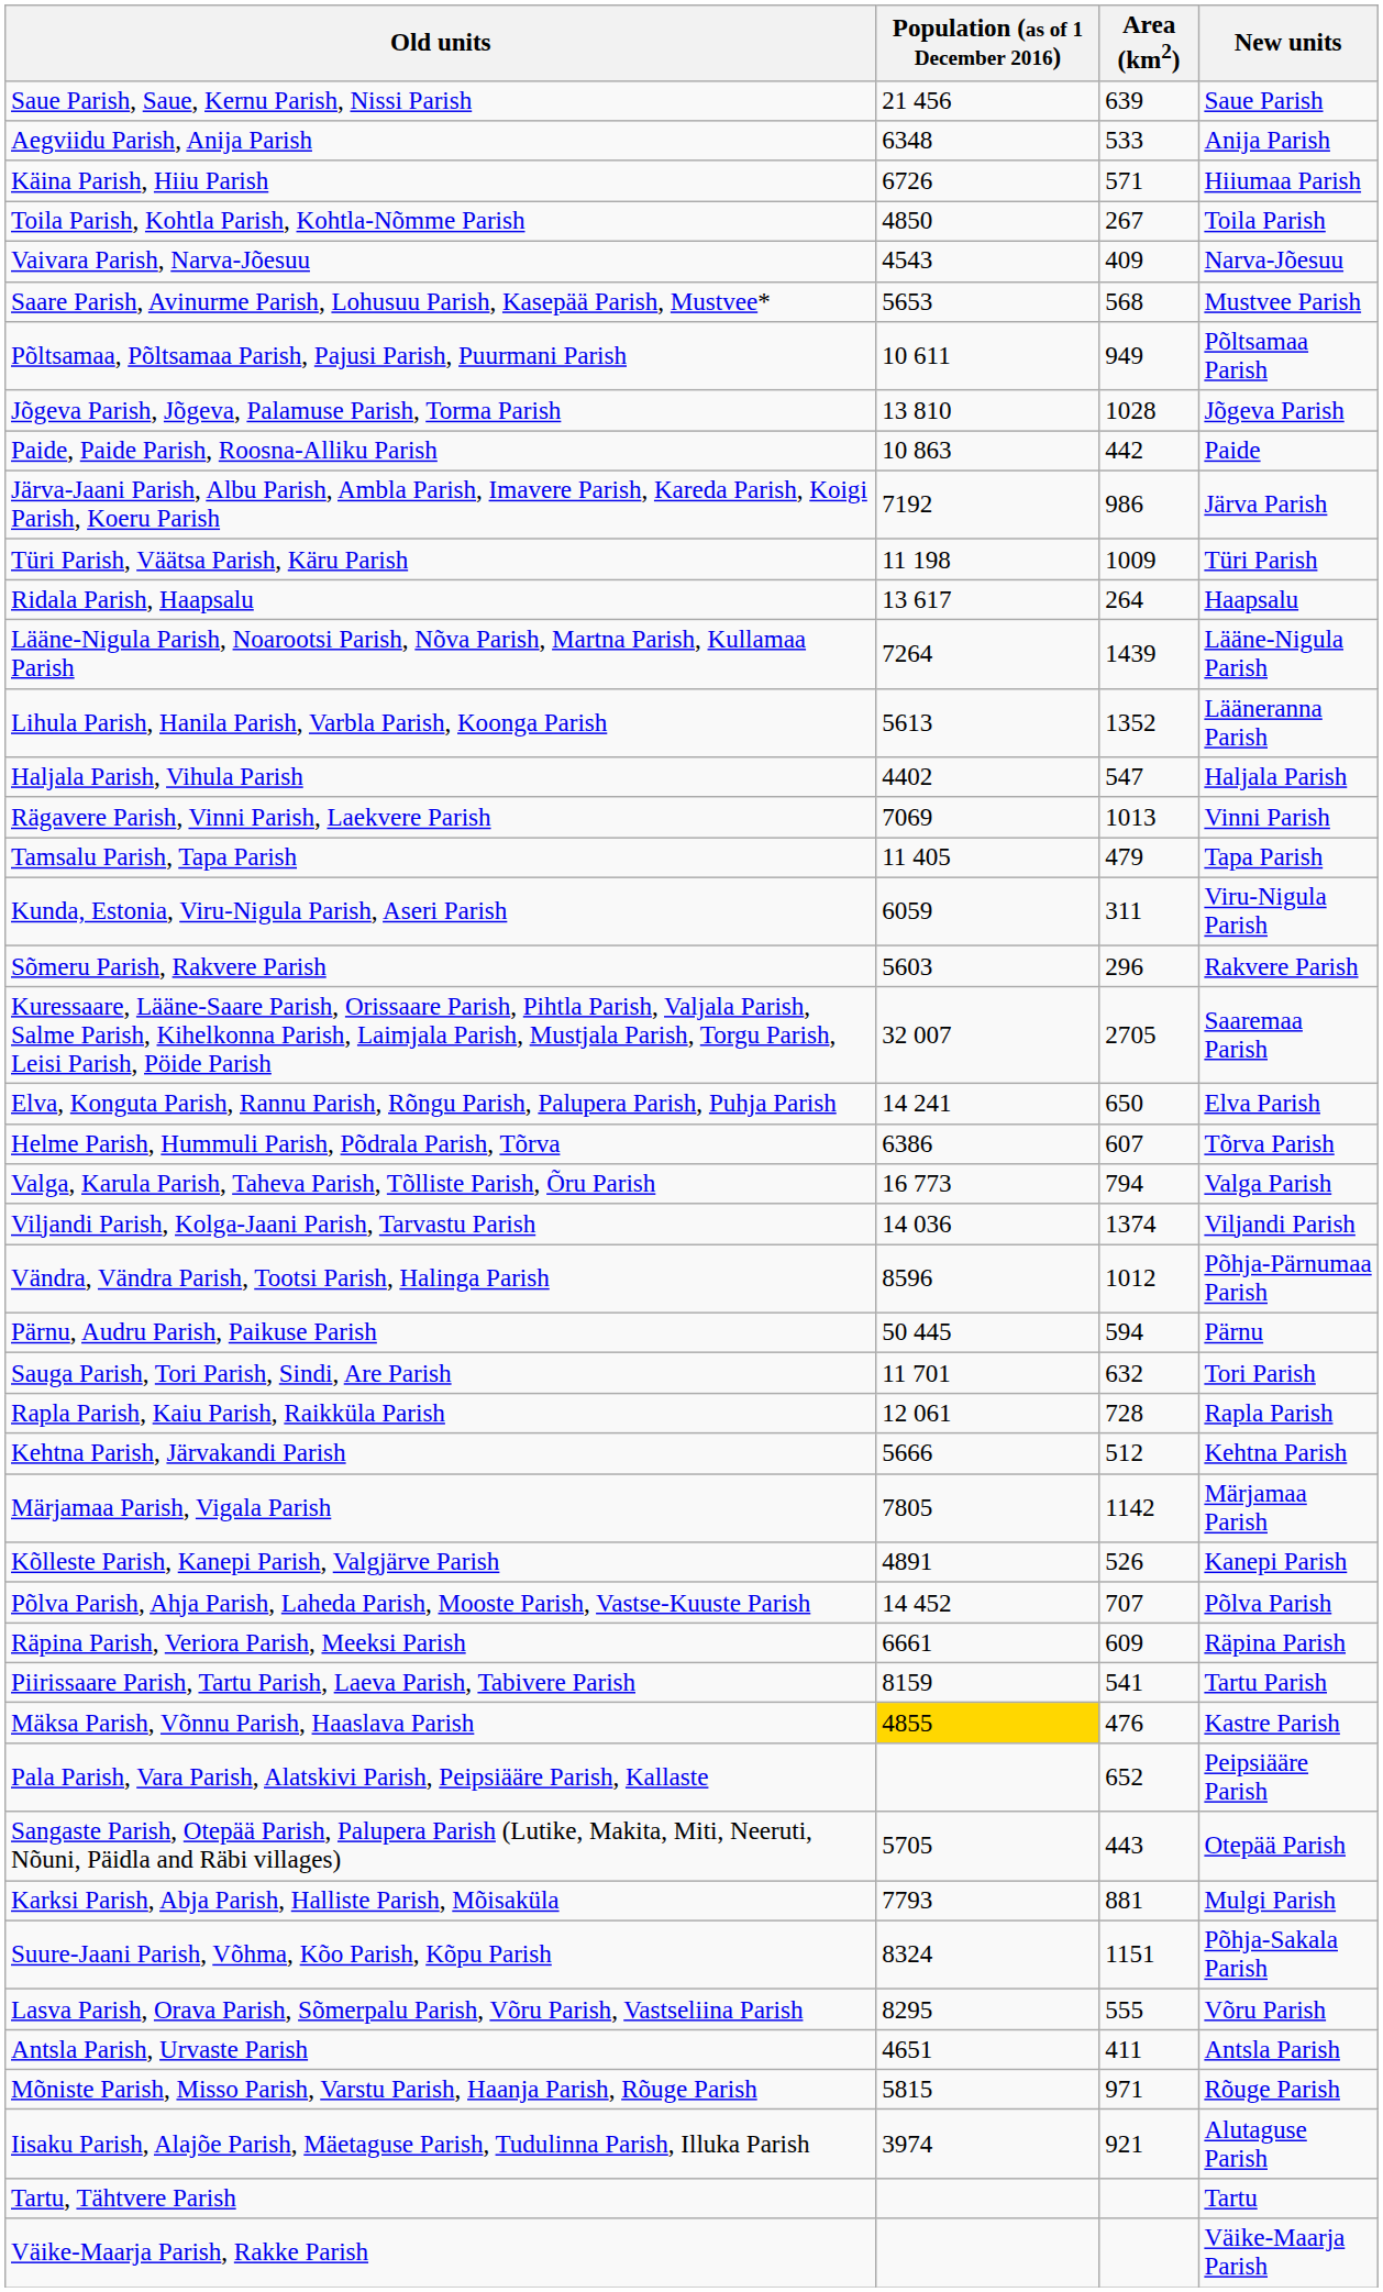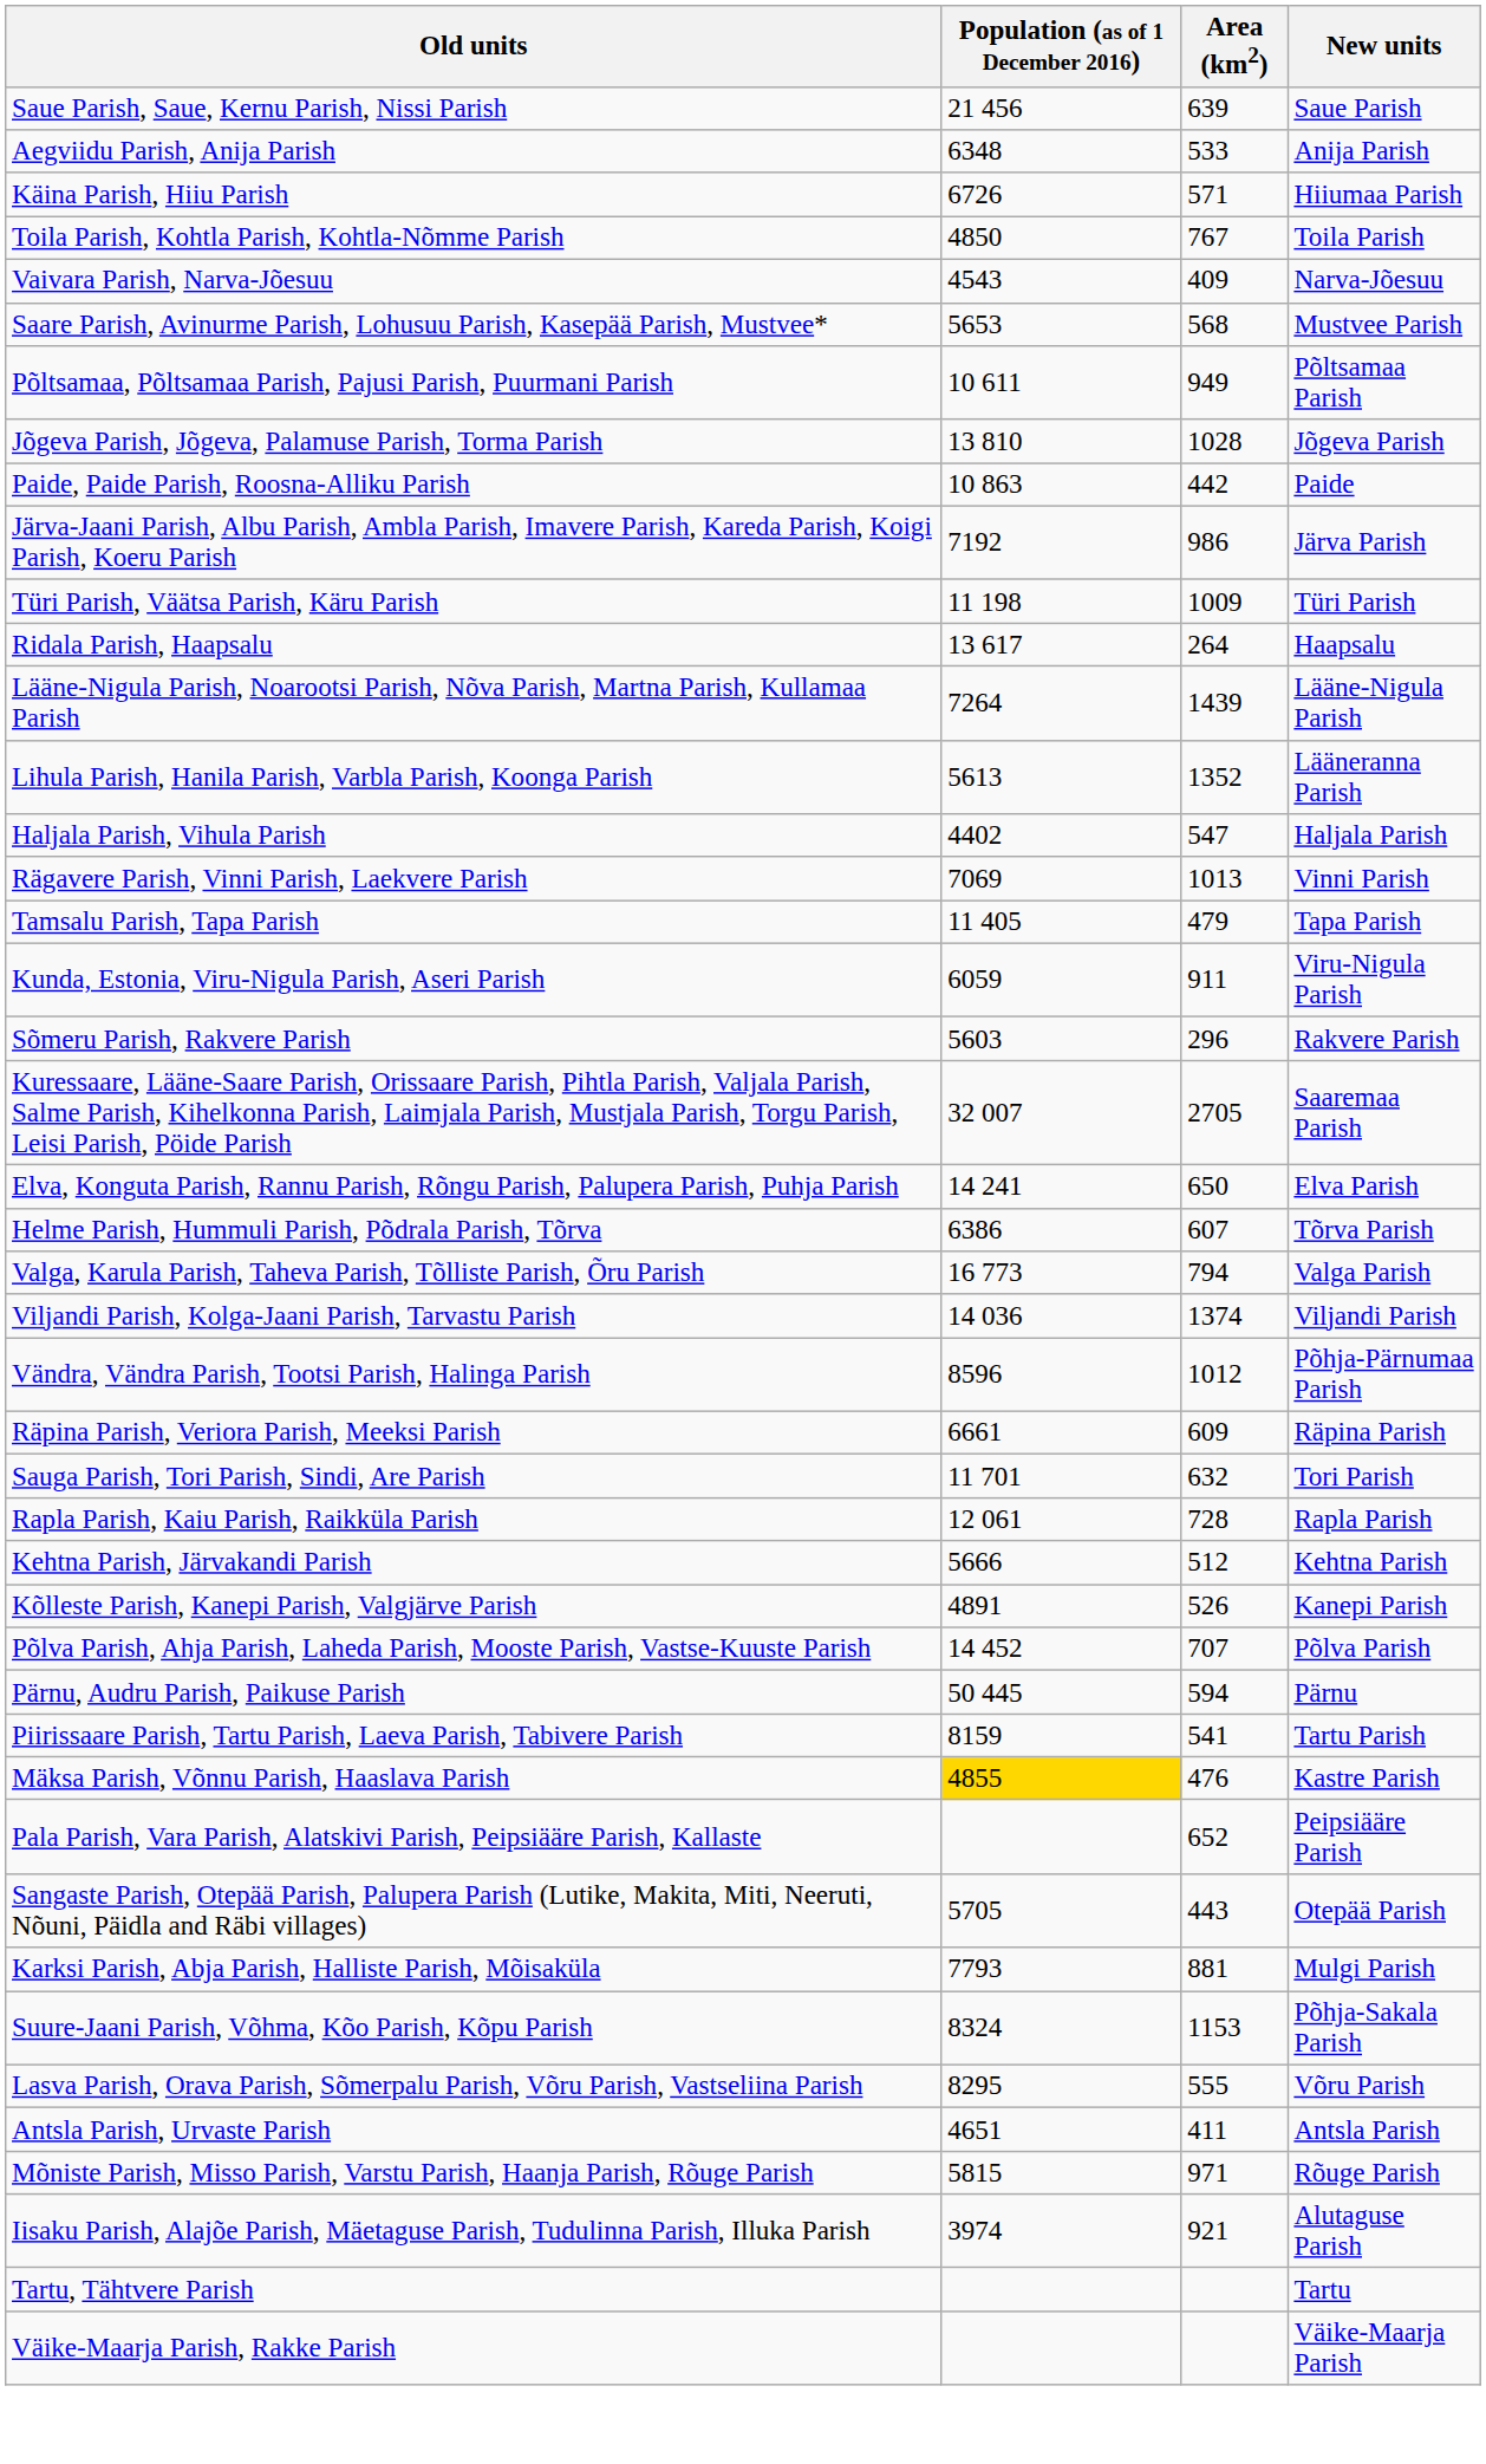 <table class="sortable wikitable" style="text-align:left">
 <tr>
 <th>Old units</th>
 <th>Population (<small>as of 1 December 2016</small>)</th>
 <th>Area (km<sup>2</sup>)</th>
 <th>New units</th>
 </tr>
 <tr>
 <td><a href='#'>Saue Parish</a>, <a href='#'>Saue</a>, <a href='#'>Kernu Parish</a>, <a href='#'>Nissi Parish</a></td>
 <td>21 456</td>
 <td>639</td>
 <td><a href='#'>Saue Parish</a></td>
 </tr>
 <tr>
 <td><a href='#'>Aegviidu Parish</a>, <a href='#'>Anija Parish</a></td>
 <td>6348</td>
 <td>533</td>
 <td><a href='#'>Anija Parish</a></td>
 </tr>
 <tr>
 <td><a href='#'>Käina Parish</a>, <a href='#'>Hiiu Parish</a></td>
 <td>6726</td>
 <td>571</td>
 <td><a href='#'>Hiiumaa Parish</a></td>
 </tr>
 <tr>
 <td><a href='#'>Toila Parish</a>, <a href='#'>Kohtla Parish</a>, <a href='#'>Kohtla-Nõmme Parish</a></td>
 <td>4850</td>
-<td>267</td>
+<td>767</td>
 <td><a href='#'>Toila Parish</a></td>
 </tr>
 <tr>
 <td><a href='#'>Vaivara Parish</a>, <a href='#'>Narva-Jõesuu</a></td>
 <td>4543</td>
 <td>409</td>
 <td><a href='#'>Narva-Jõesuu</a></td>
 </tr>
 <tr>
 <td><a href='#'>Saare Parish</a>, <a href='#'>Avinurme Parish</a>, <a href='#'>Lohusuu Parish</a>, <a href='#'>Kasepää Parish</a>, <a href='#'>Mustvee</a>*</td>
 <td>5653</td>
 <td>568</td>
 <td><a href='#'>Mustvee Parish</a></td>
 </tr>
 <tr>
 <td><a href='#'>Põltsamaa</a>, <a href='#'>Põltsamaa Parish</a>, <a href='#'>Pajusi Parish</a>, <a href='#'>Puurmani Parish</a></td>
 <td>10 611</td>
 <td>949</td>
 <td><a href='#'>Põltsamaa Parish</a></td>
 </tr>
 <tr>
 <td><a href='#'>Jõgeva Parish</a>, <a href='#'>Jõgeva</a>, <a href='#'>Palamuse Parish</a>, <a href='#'>Torma Parish</a></td>
 <td>13 810</td>
 <td>1028</td>
 <td><a href='#'>Jõgeva Parish</a></td>
 </tr>
 <tr>
 <td><a href='#'>Paide</a>, <a href='#'>Paide Parish</a>, <a href='#'>Roosna-Alliku Parish</a></td>
 <td>10 863</td>
 <td>442</td>
 <td><a href='#'>Paide</a></td>
 </tr>
 <tr>
 <td><a href='#'>Järva-Jaani Parish</a>, <a href='#'>Albu Parish</a>, <a href='#'>Ambla Parish</a>, <a href='#'>Imavere Parish</a>, <a href='#'>Kareda Parish</a>, <a href='#'>Koigi Parish</a>, <a href='#'>Koeru Parish</a></td>
 <td>7192</td>
 <td>986</td>
 <td><a href='#'>Järva Parish</a></td>
 </tr>
 <tr>
 <td><a href='#'>Türi Parish</a>, <a href='#'>Väätsa Parish</a>, <a href='#'>Käru Parish</a></td>
 <td>11 198</td>
 <td>1009</td>
 <td><a href='#'>Türi Parish</a></td>
 </tr>
 <tr>
 <td><a href='#'>Ridala Parish</a>, <a href='#'>Haapsalu</a></td>
 <td>13 617</td>
 <td>264</td>
 <td><a href='#'>Haapsalu</a></td>
 </tr>
 <tr>
 <td><a href='#'>Lääne-Nigula Parish</a>, <a href='#'>Noarootsi Parish</a>, <a href='#'>Nõva Parish</a>, <a href='#'>Martna Parish</a>, <a href='#'>Kullamaa Parish</a></td>
 <td>7264</td>
 <td>1439</td>
 <td><a href='#'>Lääne-Nigula Parish</a></td>
 </tr>
 <tr>
 <td><a href='#'>Lihula Parish</a>, <a href='#'>Hanila Parish</a>, <a href='#'>Varbla Parish</a>, <a href='#'>Koonga Parish</a></td>
 <td>5613</td>
 <td>1352</td>
 <td><a href='#'>Lääneranna Parish</a></td>
 </tr>
 <tr>
 <td><a href='#'>Haljala Parish</a>, <a href='#'>Vihula Parish</a></td>
 <td>4402</td>
 <td>547</td>
 <td><a href='#'>Haljala Parish</a></td>
 </tr>
 <tr>
 <td><a href='#'>Rägavere Parish</a>, <a href='#'>Vinni Parish</a>, <a href='#'>Laekvere Parish</a></td>
 <td>7069</td>
 <td>1013</td>
 <td><a href='#'>Vinni Parish</a></td>
 </tr>
 <tr>
 <td><a href='#'>Tamsalu Parish</a>, <a href='#'>Tapa Parish</a></td>
 <td>11 405</td>
 <td>479</td>
 <td><a href='#'>Tapa Parish</a></td>
 </tr>
 <tr>
 <td><a href='#'>Kunda, Estonia</a>, <a href='#'>Viru-Nigula Parish</a>, <a href='#'>Aseri Parish</a></td>
 <td>6059</td>
-<td>311</td>
+<td>911</td>
 <td><a href='#'>Viru-Nigula Parish</a></td>
 </tr>
 <tr>
 <td><a href='#'>Sõmeru Parish</a>, <a href='#'>Rakvere Parish</a></td>
 <td>5603</td>
 <td>296</td>
 <td><a href='#'>Rakvere Parish</a></td>
 </tr>
 <tr>
 <td><a href='#'>Kuressaare</a>, <a href='#'>Lääne-Saare Parish</a>, <a href='#'>Orissaare Parish</a>, <a href='#'>Pihtla Parish</a>, <a href='#'>Valjala Parish</a>, <a href='#'>Salme Parish</a>, <a href='#'>Kihelkonna Parish</a>, <a href='#'>Laimjala Parish</a>, <a href='#'>Mustjala Parish</a>, <a href='#'>Torgu Parish</a>, <a href='#'>Leisi Parish</a>, <a href='#'>Pöide Parish</a></td>
 <td>32 007</td>
 <td>2705</td>
 <td><a href='#'>Saaremaa Parish</a></td>
 </tr>
 <tr>
 <td><a href='#'>Elva</a>, <a href='#'>Konguta Parish</a>, <a href='#'>Rannu Parish</a>, <a href='#'>Rõngu Parish</a>, <a href='#'>Palupera Parish</a>, <a href='#'>Puhja Parish</a></td>
 <td>14 241</td>
 <td>650</td>
 <td><a href='#'>Elva Parish</a></td>
 </tr>
 <tr>
 <td><a href='#'>Helme Parish</a>, <a href='#'>Hummuli Parish</a>, <a href='#'>Põdrala Parish</a>, <a href='#'>Tõrva</a></td>
 <td>6386</td>
 <td>607</td>
 <td><a href='#'>Tõrva Parish</a></td>
 </tr>
 <tr>
 <td><a href='#'>Valga</a>, <a href='#'>Karula Parish</a>, <a href='#'>Taheva Parish</a>, <a href='#'>Tõlliste Parish</a>, <a href='#'>Õru Parish</a></td>
 <td>16 773</td>
 <td>794</td>
 <td><a href='#'>Valga Parish</a></td>
 </tr>
 <tr>
 <td><a href='#'>Viljandi Parish</a>, <a href='#'>Kolga-Jaani Parish</a>, <a href='#'>Tarvastu Parish</a></td>
 <td>14 036</td>
 <td>1374</td>
 <td><a href='#'>Viljandi Parish</a></td>
 </tr>
 <tr>
 <td><a href='#'>Vändra</a>, <a href='#'>Vändra Parish</a>, <a href='#'>Tootsi Parish</a>, <a href='#'>Halinga Parish</a></td>
 <td>8596</td>
 <td>1012</td>
 <td><a href='#'>Põhja-Pärnumaa Parish</a></td>
 </tr>
 <tr>
-<td><a href='#'>Pärnu</a>, <a href='#'>Audru Parish</a>, <a href='#'>Paikuse Parish</a></td>
-<td>50 445</td>
-<td>594</td>
-<td><a href='#'>Pärnu</a></td>
+<td><a href='#'>Räpina Parish</a>, <a href='#'>Veriora Parish</a>, <a href='#'>Meeksi Parish</a></td>
+<td>6661</td>
+<td>609</td>
+<td><a href='#'>Räpina Parish</a></td>
 </tr>
 <tr>
 <td><a href='#'>Sauga Parish</a>, <a href='#'>Tori Parish</a>, <a href='#'>Sindi</a>, <a href='#'>Are Parish</a></td>
 <td>11 701</td>
 <td>632</td>
 <td><a href='#'>Tori Parish</a></td>
 </tr>
 <tr>
 <td><a href='#'>Rapla Parish</a>, <a href='#'>Kaiu Parish</a>, <a href='#'>Raikküla Parish</a></td>
 <td>12 061</td>
 <td>728</td>
 <td><a href='#'>Rapla Parish</a></td>
 </tr>
 <tr>
 <td><a href='#'>Kehtna Parish</a>, <a href='#'>Järvakandi Parish</a></td>
 <td>5666</td>
 <td>512</td>
 <td><a href='#'>Kehtna Parish</a></td>
 </tr>
 <tr>
-<td><a href='#'>Märjamaa Parish</a>, <a href='#'>Vigala Parish</a></td>
-<td>7805</td>
-<td>1142</td>
-<td><a href='#'>Märjamaa Parish</a></td>
-</tr>
-<tr>
 <td><a href='#'>Kõlleste Parish</a>, <a href='#'>Kanepi Parish</a>, <a href='#'>Valgjärve Parish</a></td>
 <td>4891</td>
 <td>526</td>
 <td><a href='#'>Kanepi Parish</a></td>
 </tr>
 <tr>
 <td><a href='#'>Põlva Parish</a>, <a href='#'>Ahja Parish</a>, <a href='#'>Laheda Parish</a>, <a href='#'>Mooste Parish</a>, <a href='#'>Vastse-Kuuste Parish</a></td>
 <td>14 452</td>
 <td>707</td>
 <td><a href='#'>Põlva Parish</a></td>
 </tr>
 <tr>
-<td><a href='#'>Räpina Parish</a>, <a href='#'>Veriora Parish</a>, <a href='#'>Meeksi Parish</a></td>
-<td>6661</td>
-<td>609</td>
-<td><a href='#'>Räpina Parish</a></td>
+<td><a href='#'>Pärnu</a>, <a href='#'>Audru Parish</a>, <a href='#'>Paikuse Parish</a></td>
+<td>50 445</td>
+<td>594</td>
+<td><a href='#'>Pärnu</a></td>
 </tr>
 <tr>
 <td><a href='#'>Piirissaare Parish</a>, <a href='#'>Tartu Parish</a>, <a href='#'>Laeva Parish</a>, <a href='#'>Tabivere Parish</a></td>
 <td>8159</td>
 <td>541</td>
 <td><a href='#'>Tartu Parish</a></td>
 </tr>
 <tr>
 <td><a href='#'>Mäksa Parish</a>, <a href='#'>Võnnu Parish</a>, <a href='#'>Haaslava Parish</a></td>
 <td style="background: gold;">4855</td>
 <td>476</td>
 <td><a href='#'>Kastre Parish</a></td>
 </tr>
 <tr>
 <td><a href='#'>Pala Parish</a>, <a href='#'>Vara Parish</a>, <a href='#'>Alatskivi Parish</a>, <a href='#'>Peipsiääre Parish</a>, <a href='#'>Kallaste</a></td>
 <td></td>
 <td>652</td>
 <td><a href='#'>Peipsiääre Parish</a></td>
 </tr>
 <tr>
 <td><a href='#'>Sangaste Parish</a>, <a href='#'>Otepää Parish</a>, <a href='#'>Palupera Parish</a> (Lutike, Makita, Miti, Neeruti, Nõuni, Päidla and Räbi villages)</td>
 <td>5705</td>
 <td>443</td>
 <td><a href='#'>Otepää Parish</a></td>
 </tr>
 <tr>
 <td><a href='#'>Karksi Parish</a>, <a href='#'>Abja Parish</a>, <a href='#'>Halliste Parish</a>, <a href='#'>Mõisaküla</a></td>
 <td>7793</td>
 <td>881</td>
 <td><a href='#'>Mulgi Parish</a></td>
 </tr>
 <tr>
 <td><a href='#'>Suure-Jaani Parish</a>, <a href='#'>Võhma</a>, <a href='#'>Kõo Parish</a>, <a href='#'>Kõpu Parish</a></td>
 <td>8324</td>
-<td>1151</td>
+<td>1153</td>
 <td><a href='#'>Põhja-Sakala Parish</a></td>
 </tr>
 <tr>
 <td><a href='#'>Lasva Parish</a>, <a href='#'>Orava Parish</a>, <a href='#'>Sõmerpalu Parish</a>, <a href='#'>Võru Parish</a>, <a href='#'>Vastseliina Parish</a></td>
 <td>8295</td>
 <td>555</td>
 <td><a href='#'>Võru Parish</a></td>
 </tr>
 <tr>
 <td><a href='#'>Antsla Parish</a>, <a href='#'>Urvaste Parish</a></td>
 <td>4651</td>
 <td>411</td>
 <td><a href='#'>Antsla Parish</a></td>
 </tr>
 <tr>
 <td><a href='#'>Mõniste Parish</a>, <a href='#'>Misso Parish</a>, <a href='#'>Varstu Parish</a>, <a href='#'>Haanja Parish</a>, <a href='#'>Rõuge Parish</a></td>
 <td>5815</td>
 <td>971</td>
 <td><a href='#'>Rõuge Parish</a></td>
 </tr>
 <tr>
 <td><a href='#'>Iisaku Parish</a>, <a href='#'>Alajõe Parish</a>, <a href='#'>Mäetaguse Parish</a>, <a href='#'>Tudulinna Parish</a>, Illuka Parish</td>
 <td>3974</td>
 <td>921</td>
 <td><a href='#'>Alutaguse Parish</a></td>
 </tr>
 <tr>
 <td><a href='#'>Tartu</a>, <a href='#'>Tähtvere Parish</a></td>
 <td></td>
 <td></td>
 <td><a href='#'>Tartu</a></td>
 </tr>
 <tr>
 <td><a href='#'>Väike-Maarja Parish</a>, <a href='#'>Rakke Parish</a></td>
 <td></td>
 <td></td>
 <td><a href='#'>Väike-Maarja Parish</a></td>
 </tr>
 </table>
